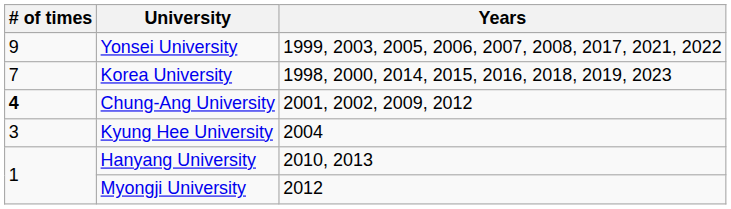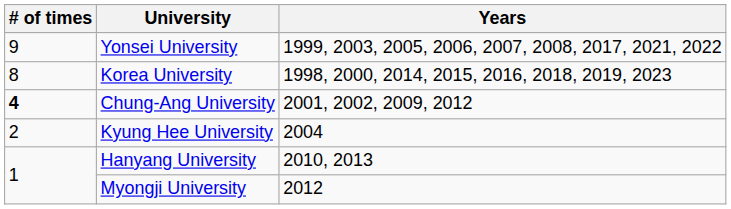 <table class="wikitable">
 <tr>
 <th># of times</th>
 <th>University</th>
 <th>Years</th>
 </tr>
 <tr>
 <td>9</td>
 <td><a href='#'>Yonsei University</a></td>
 <td>1999, 2003, 2005, 2006, 2007, 2008, 2017, 2021, 2022</td>
 </tr>
 <tr>
-<td>7</td>
+<td>8</td>
 <td><a href='#'>Korea University</a></td>
 <td>1998, 2000, 2014, 2015, 2016, 2018, 2019, 2023</td>
 </tr>
 <tr>
 <td><strong>4</strong></td>
 <td><a href='#'>Chung-Ang University</a></td>
 <td>2001, 2002, 2009, 2012</td>
 </tr>
 <tr>
-<td>3</td>
+<td>2</td>
 <td><a href='#'>Kyung Hee University</a></td>
 <td>2004</td>
 </tr>
 <tr>
 <td rowspan="2">1</td>
 <td><a href='#'>Hanyang University</a></td>
 <td>2010, 2013</td>
 </tr>
 <tr>
 <td><a href='#'>Myongji University</a></td>
 <td>2012</td>
 </tr>
 </table>
